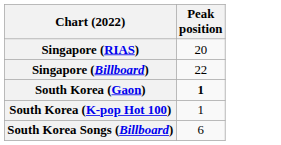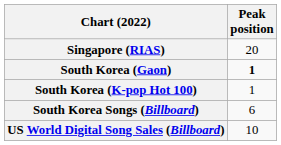 <table class="wikitable sortable plainrowheaders" style="text-align:center">
 <tr>
 <th>Chart (2022)</th>
 <th>Peak<br>position</th>
 </tr>
 <tr>
 <th scope="row">Singapore (<a href='#'>RIAS</a>)</th>
 <td>20</td>
-</tr>
-<tr>
-<th scope="row">Singapore (<em><a href='#'>Billboard</a></em>)</th>
-<td>22</td>
 </tr>
 <tr>
 <th scope="row">South Korea (<a href='#'>Gaon</a>)</th>
 <td><strong>1</strong></td>
 </tr>
 <tr>
 <th scope="row">South Korea (<a href='#'>K-pop Hot 100</a>)</th>
 <td>1</td>
 </tr>
 <tr>
 <th scope="row">South Korea Songs (<em><a href='#'>Billboard</a></em>)</th>
 <td>6</td>
 </tr>
+<tr>
+<th scope="row">US <a href='#'>World Digital Song Sales</a> (<em><a href='#'>Billboard</a></em>)</th>
+<td>10</td>
+</tr>
 </table>
